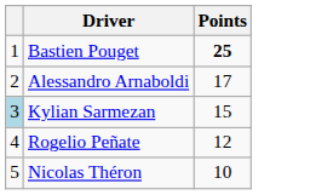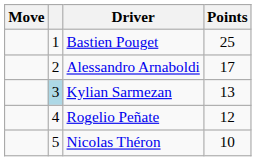 <table class="wikitable" style="font-size:85%;">
 <tr>
+<th>Move</th>
 <th></th>
 <th>Driver</th>
 <th>Points</th>
 </tr>
 <tr>
+<td align="center"></td>
 <td align="center">1</td>
 <td><a href='#'>Bastien Pouget</a></td>
-<td align="center"><strong>25</strong></td>
+<td align="center">25</td>
 </tr>
 <tr>
+<td align="center"></td>
 <td align="center">2</td>
 <td><a href='#'>Alessandro Arnaboldi</a></td>
 <td align="center">17</td>
 </tr>
 <tr>
+<td align="center"></td>
 <td align="center" style="background: lightblue;">3</td>
 <td><a href='#'>Kylian Sarmezan</a></td>
-<td align="center">15</td>
+<td align="center">13</td>
 </tr>
 <tr>
+<td align="center"></td>
 <td align="center">4</td>
 <td><a href='#'>Rogelio Peñate</a></td>
 <td align="center">12</td>
 </tr>
 <tr>
+<td align="center"></td>
 <td align="center">5</td>
 <td><a href='#'>Nicolas Théron</a></td>
 <td align="center">10</td>
 </tr>
 </table>
